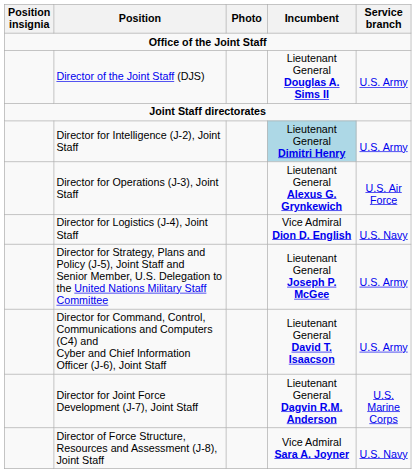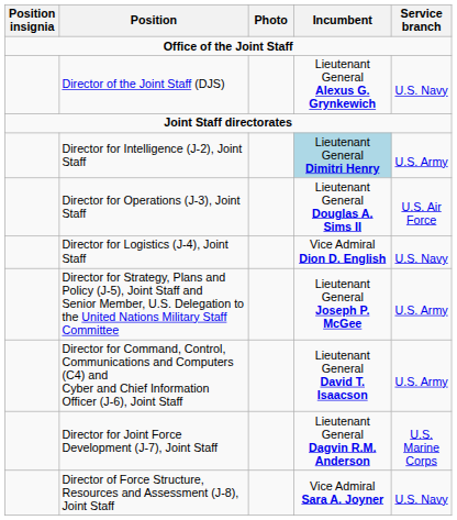 <table class="wikitable">
 <tr>
 <th width="75" style="text-align:center">Position insignia</th>
 <th width="550" style="text-align:center">Position</th>
 <th width="75" style="text-align:center">Photo</th>
 <th width="205" style="text-align:center">Incumbent</th>
 <th width="115" style="text-align:center">Service branch</th>
 </tr>
 <tr>
 <td colspan="5" style="text-align:center"><strong>Office of the Joint Staff</strong></td>
 </tr>
 <tr>
 <td></td>
 <td><a href='#'>Director of the Joint Staff</a> (DJS)</td>
 <td></td>
-<td style="text-align:center">Lieutenant General<br><strong><a href='#'>Douglas A. Sims II</a></strong></td>
-<td style="text-align:center"><br><a href='#'>U.S. Army</a></td>
+<td style="text-align:center">Lieutenant General<br><strong><a href='#'>Alexus G. Grynkewich</a></strong></td>
+<td style="text-align:center"><br><a href='#'>U.S. Navy</a></td>
 </tr>
 <tr>
 <td colspan="5" style="text-align:center"><strong>Joint Staff directorates</strong></td>
 </tr>
 <tr>
 <td></td>
 <td>Director for Intelligence (J-2), Joint Staff</td>
 <td></td>
 <td style="background: lightblue; text-align:center">Lieutenant General<br><strong><a href='#'>Dimitri Henry</a></strong></td>
 <td style="text-align:center"><br><a href='#'>U.S. Army</a></td>
 </tr>
 <tr>
 <td></td>
 <td>Director for Operations (J-3), Joint Staff</td>
 <td></td>
-<td style="text-align:center">Lieutenant General<br><strong><a href='#'>Alexus G. Grynkewich</a></strong></td>
+<td style="text-align:center">Lieutenant General<br><strong><a href='#'>Douglas A. Sims II</a></strong></td>
 <td style="text-align:center"><br><a href='#'>U.S. Air Force</a></td>
 </tr>
 <tr>
 <td></td>
 <td>Director for Logistics (J-4), Joint Staff</td>
 <td></td>
 <td style="text-align:center">Vice Admiral<br><strong><a href='#'>Dion D. English</a></strong></td>
 <td style="text-align:center"><br><a href='#'>U.S. Navy</a></td>
 </tr>
 <tr>
 <td></td>
 <td>Director for Strategy, Plans and Policy (J-5), Joint Staff and<br>Senior Member, U.S. Delegation to the <a href='#'>United Nations Military Staff Committee</a></td>
 <td></td>
 <td style="text-align:center">Lieutenant General<br><strong><a href='#'>Joseph P. McGee</a></strong></td>
 <td style="text-align:center"><br><a href='#'>U.S. Army</a></td>
 </tr>
 <tr>
 <td></td>
 <td>Director for Command, Control, Communications and Computers (C4) and<br>Cyber and Chief Information Officer (J-6), Joint Staff</td>
 <td></td>
 <td style="text-align:center">Lieutenant General <br><strong><a href='#'>David T. Isaacson</a></strong></td>
 <td style="text-align:center"><br><a href='#'>U.S. Army</a></td>
 </tr>
 <tr>
 <td></td>
 <td>Director for Joint Force Development (J-7), Joint Staff</td>
 <td></td>
 <td style="text-align:center">Lieutenant General<br><strong><a href='#'>Dagvin R.M. Anderson</a></strong></td>
 <td style="text-align:center"><br><a href='#'>U.S. Marine Corps</a></td>
 </tr>
 <tr>
 <td></td>
 <td>Director of Force Structure, Resources and Assessment (J-8), Joint Staff</td>
 <td></td>
 <td style="text-align:center">Vice Admiral<br><strong><a href='#'>Sara A. Joyner</a></strong></td>
 <td style="text-align:center"><br><a href='#'>U.S. Navy</a></td>
 </tr>
 </table>
